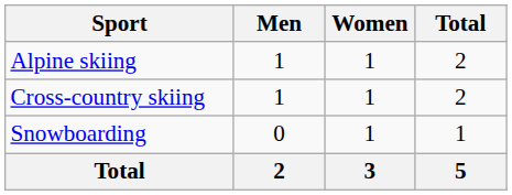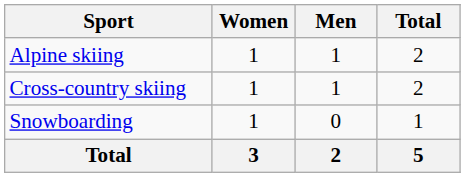 <table class="wikitable sortable" style=text-align:center;>
 <tr>
 <th width=150>Sport</th>
+<th width=55>Women</th>
 <th width=55>Men</th>
-<th width=55>Women</th>
 <th width=55>Total</th>
 </tr>
 <tr>
 <td align=left><a href='#'>Alpine skiing</a></td>
 <td>1</td>
 <td>1</td>
 <td>2</td>
 </tr>
 <tr>
 <td align=left><a href='#'>Cross-country skiing</a></td>
 <td>1</td>
 <td>1</td>
 <td>2</td>
 </tr>
 <tr>
 <td align=left><a href='#'>Snowboarding</a></td>
+<td>1</td>
 <td>0</td>
-<td>1</td>
 <td>1</td>
 </tr>
 <tr>
 <th>Total</th>
+<th>3</th>
 <th>2</th>
-<th>3</th>
 <th>5</th>
 </tr>
 </table>
